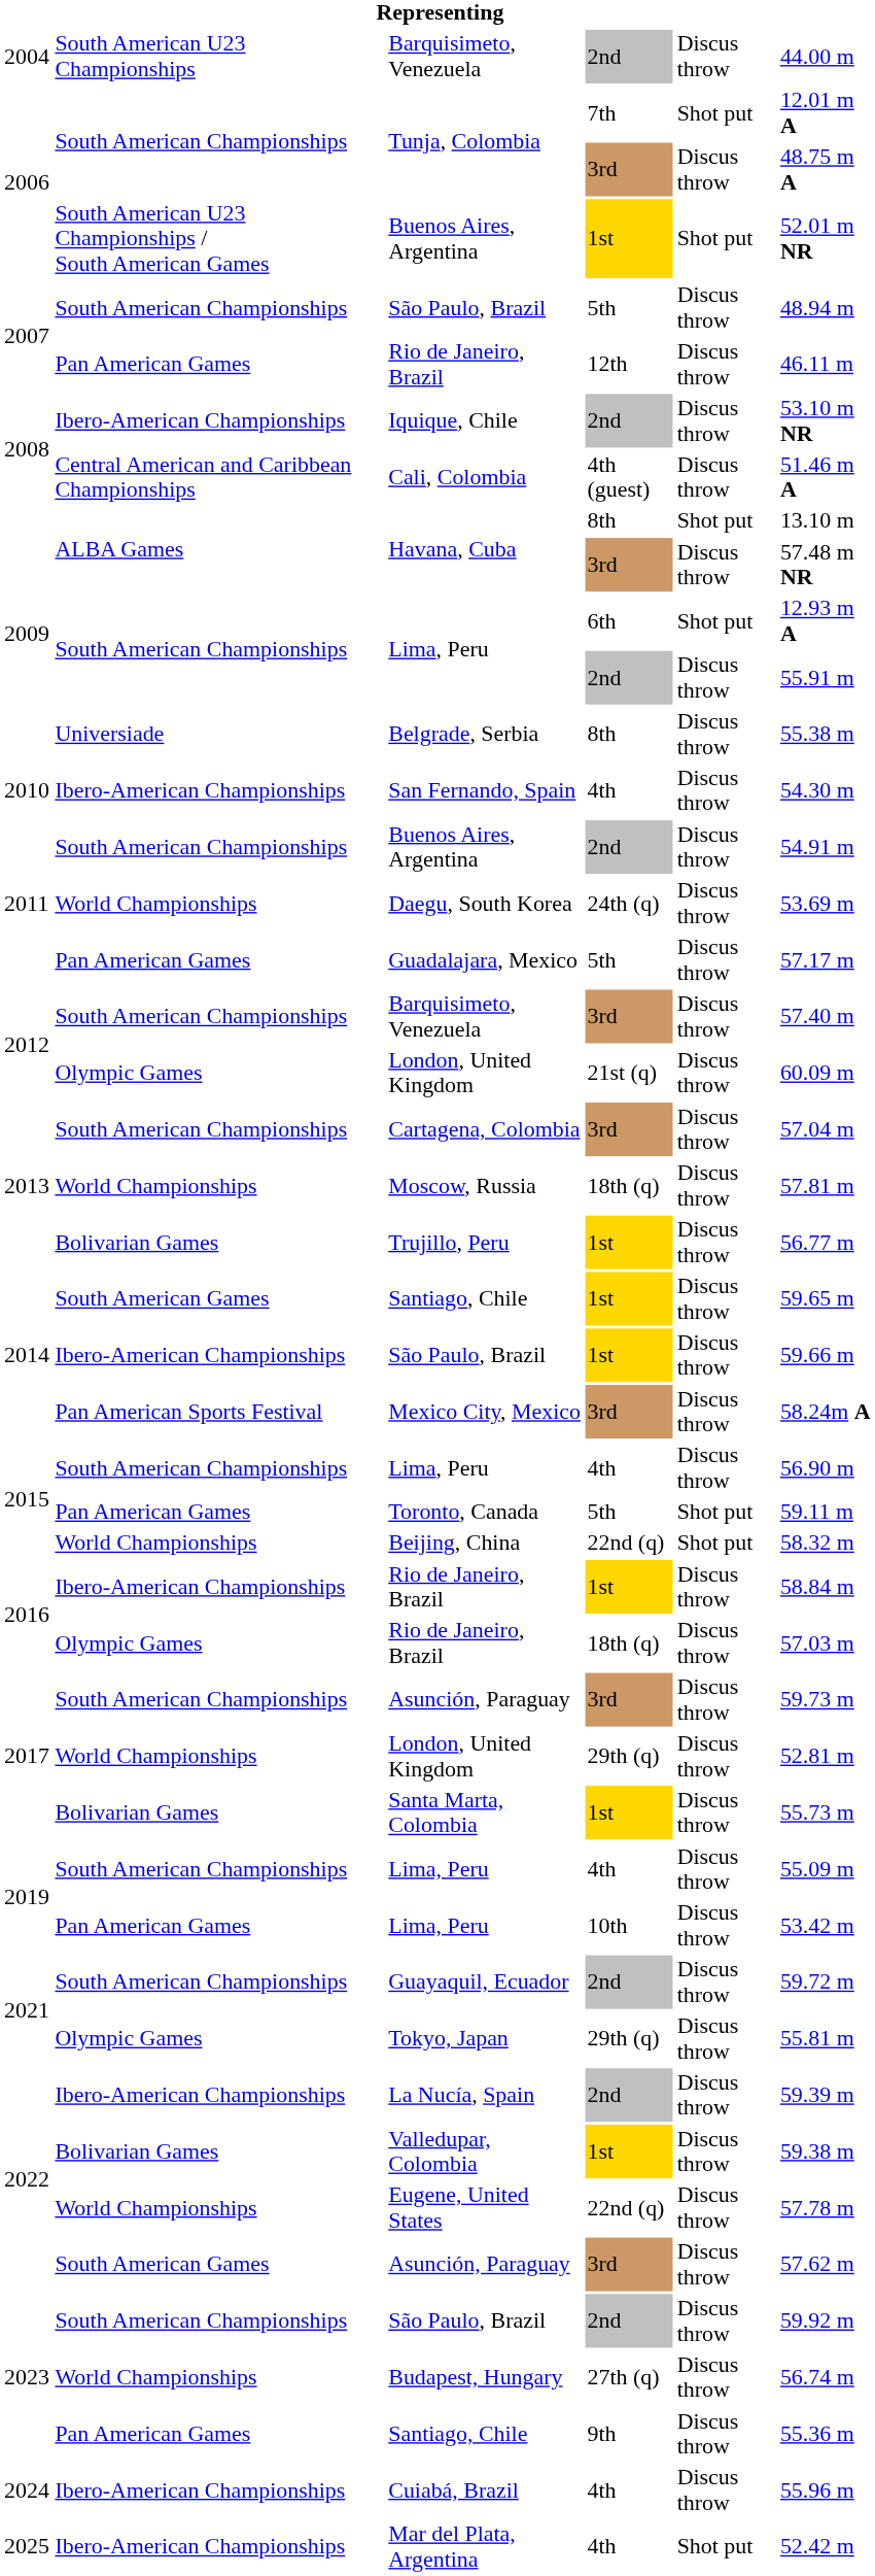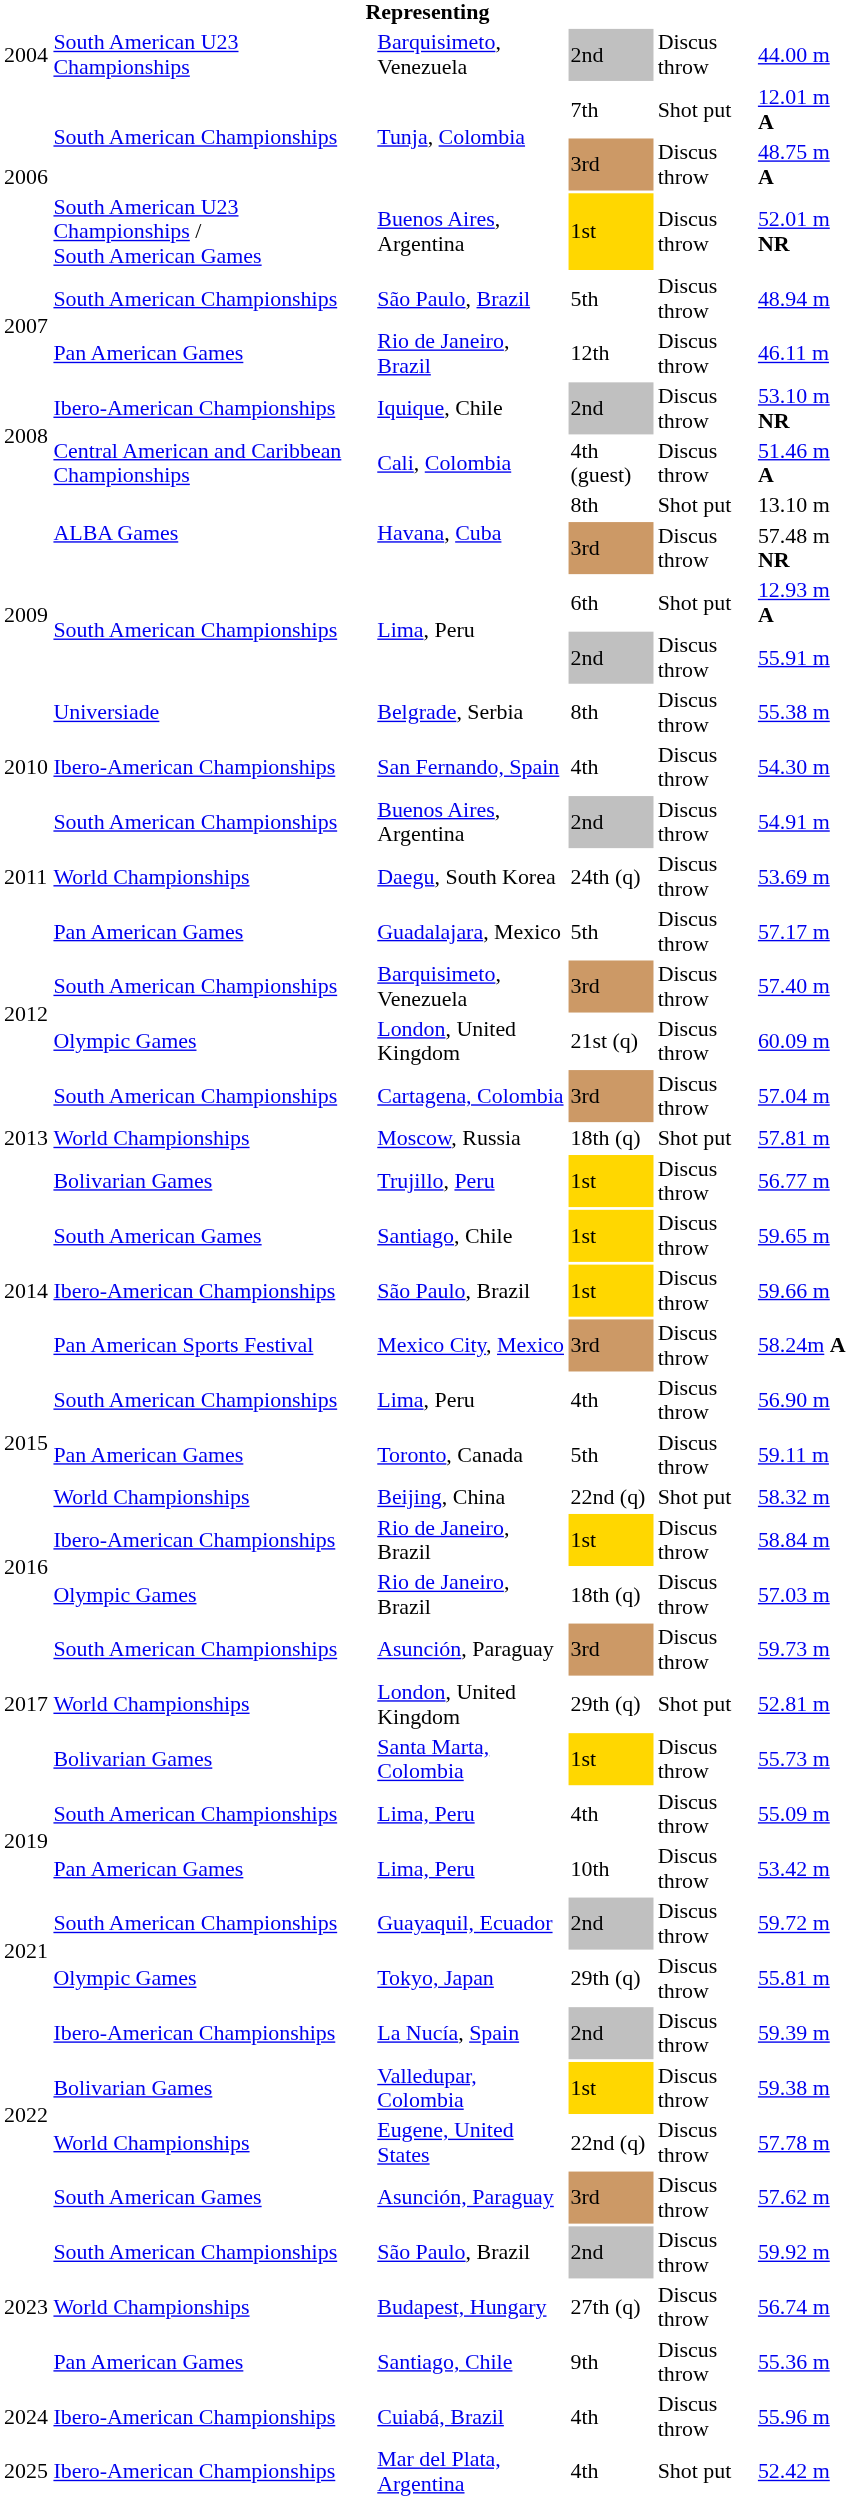 <table>
 <tr>
 <th colspan="6">Representing </th>
 </tr>
 <tr>
 <td>2004</td>
 <td><a href='#'>South American U23 Championships</a></td>
 <td><a href='#'>Barquisimeto</a>, Venezuela</td>
 <td bgcolor=silver>2nd</td>
 <td>Discus throw</td>
 <td><a href='#'>44.00 m</a></td>
 </tr>
 <tr>
 <td rowspan=3>2006</td>
 <td rowspan=2><a href='#'>South American Championships</a></td>
 <td rowspan=2><a href='#'>Tunja</a>, <a href='#'>Colombia</a></td>
 <td>7th</td>
 <td>Shot put</td>
 <td><a href='#'>12.01 m</a> <strong>A</strong></td>
 </tr>
 <tr>
 <td bgcolor=cc9966>3rd</td>
 <td>Discus throw</td>
 <td><a href='#'>48.75 m</a> <strong>A</strong></td>
 </tr>
 <tr>
 <td><a href='#'>South American U23 Championships</a> /<br> <a href='#'>South American Games</a></td>
 <td><a href='#'>Buenos Aires</a>, Argentina</td>
 <td bgcolor=gold>1st</td>
-<td>Shot put</td>
+<td>Discus throw</td>
 <td><a href='#'>52.01 m</a> <strong>NR</strong></td>
 </tr>
 <tr>
 <td rowspan=2>2007</td>
 <td><a href='#'>South American Championships</a></td>
 <td><a href='#'>São Paulo</a>, <a href='#'>Brazil</a></td>
 <td>5th</td>
 <td>Discus throw</td>
 <td><a href='#'>48.94 m</a></td>
 </tr>
 <tr>
 <td><a href='#'>Pan American Games</a></td>
 <td><a href='#'>Rio de Janeiro</a>, <a href='#'>Brazil</a></td>
 <td>12th</td>
 <td>Discus throw</td>
 <td><a href='#'>46.11 m</a></td>
 </tr>
 <tr>
 <td rowspan=2>2008</td>
 <td><a href='#'>Ibero-American Championships</a></td>
 <td><a href='#'>Iquique</a>, Chile</td>
 <td bgcolor=silver>2nd</td>
 <td>Discus throw</td>
 <td><a href='#'>53.10 m</a> <strong>NR</strong></td>
 </tr>
 <tr>
 <td><a href='#'>Central American and Caribbean Championships</a></td>
 <td><a href='#'>Cali</a>, <a href='#'>Colombia</a></td>
 <td>4th (guest)</td>
 <td>Discus throw</td>
 <td><a href='#'>51.46 m</a> <strong>A</strong></td>
 </tr>
 <tr>
 <td rowspan=5>2009</td>
 <td rowspan=2><a href='#'>ALBA Games</a></td>
 <td rowspan=2><a href='#'>Havana</a>, <a href='#'>Cuba</a></td>
 <td>8th</td>
 <td>Shot put</td>
 <td>13.10 m</td>
 </tr>
 <tr>
 <td bgcolor=cc9966>3rd</td>
 <td>Discus throw</td>
 <td>57.48 m <strong>NR</strong></td>
 </tr>
 <tr>
 <td rowspan=2><a href='#'>South American Championships</a></td>
 <td rowspan=2><a href='#'>Lima</a>, Peru</td>
 <td>6th</td>
 <td>Shot put</td>
 <td><a href='#'>12.93 m</a> <strong>A</strong></td>
 </tr>
 <tr>
 <td bgcolor=silver>2nd</td>
 <td>Discus throw</td>
 <td><a href='#'>55.91 m</a></td>
 </tr>
 <tr>
 <td><a href='#'>Universiade</a></td>
 <td><a href='#'>Belgrade</a>, Serbia</td>
 <td>8th</td>
 <td>Discus throw</td>
 <td><a href='#'>55.38 m</a></td>
 </tr>
 <tr>
 <td>2010</td>
 <td><a href='#'>Ibero-American Championships</a></td>
 <td><a href='#'>San Fernando, Spain</a></td>
 <td>4th</td>
 <td>Discus throw</td>
 <td><a href='#'>54.30 m</a></td>
 </tr>
 <tr>
 <td rowspan=3>2011</td>
 <td><a href='#'>South American Championships</a></td>
 <td><a href='#'>Buenos Aires</a>, Argentina</td>
 <td bgcolor=silver>2nd</td>
 <td>Discus throw</td>
 <td><a href='#'>54.91 m</a></td>
 </tr>
 <tr>
 <td><a href='#'>World Championships</a></td>
 <td><a href='#'>Daegu</a>, South Korea</td>
 <td>24th (q)</td>
 <td>Discus throw</td>
 <td><a href='#'>53.69 m</a></td>
 </tr>
 <tr>
 <td><a href='#'>Pan American Games</a></td>
 <td><a href='#'>Guadalajara</a>, Mexico</td>
 <td>5th</td>
 <td>Discus throw</td>
 <td><a href='#'>57.17 m</a></td>
 </tr>
 <tr>
 <td rowspan=2>2012</td>
 <td><a href='#'>South American Championships</a></td>
 <td><a href='#'>Barquisimeto</a>, Venezuela</td>
 <td bgcolor=cc9966>3rd</td>
 <td>Discus throw</td>
 <td><a href='#'>57.40 m</a></td>
 </tr>
 <tr>
 <td><a href='#'>Olympic Games</a></td>
 <td><a href='#'>London</a>, United Kingdom</td>
 <td>21st (q)</td>
 <td>Discus throw</td>
 <td><a href='#'>60.09 m</a></td>
 </tr>
 <tr>
 <td rowspan=3>2013</td>
 <td><a href='#'>South American Championships</a></td>
 <td><a href='#'>Cartagena, Colombia</a></td>
 <td bgcolor=cc9966>3rd</td>
 <td>Discus throw</td>
 <td><a href='#'>57.04 m</a></td>
 </tr>
 <tr>
 <td><a href='#'>World Championships</a></td>
 <td><a href='#'>Moscow</a>, Russia</td>
 <td>18th (q)</td>
-<td>Discus throw</td>
+<td>Shot put</td>
 <td><a href='#'>57.81 m</a></td>
 </tr>
 <tr>
 <td><a href='#'>Bolivarian Games</a></td>
 <td><a href='#'>Trujillo</a>, <a href='#'>Peru</a></td>
 <td bgcolor=gold>1st</td>
 <td>Discus throw</td>
 <td><a href='#'>56.77 m</a></td>
 </tr>
 <tr>
 <td rowspan=3>2014</td>
 <td><a href='#'>South American Games</a></td>
 <td><a href='#'>Santiago</a>, Chile</td>
 <td bgcolor=gold>1st</td>
 <td>Discus throw</td>
 <td><a href='#'>59.65 m</a></td>
 </tr>
 <tr>
 <td><a href='#'>Ibero-American Championships</a></td>
 <td><a href='#'>São Paulo</a>, Brazil</td>
 <td bgcolor=gold>1st</td>
 <td>Discus throw</td>
 <td><a href='#'>59.66 m</a></td>
 </tr>
 <tr>
 <td><a href='#'>Pan American Sports Festival</a></td>
 <td><a href='#'>Mexico City</a>, <a href='#'>Mexico</a></td>
 <td bgcolor="cc9966">3rd</td>
 <td>Discus throw</td>
 <td><a href='#'>58.24m</a> <strong>A</strong></td>
 </tr>
 <tr>
 <td rowspan=3>2015</td>
 <td><a href='#'>South American Championships</a></td>
 <td><a href='#'>Lima</a>, Peru</td>
 <td>4th</td>
 <td>Discus throw</td>
 <td><a href='#'>56.90 m</a></td>
 </tr>
 <tr>
 <td><a href='#'>Pan American Games</a></td>
 <td><a href='#'>Toronto</a>, Canada</td>
 <td>5th</td>
-<td>Shot put</td>
+<td>Discus throw</td>
 <td><a href='#'>59.11 m</a></td>
 </tr>
 <tr>
 <td><a href='#'>World Championships</a></td>
 <td><a href='#'>Beijing</a>, China</td>
 <td>22nd (q)</td>
 <td>Shot put</td>
 <td><a href='#'>58.32 m</a></td>
 </tr>
 <tr>
 <td rowspan=2>2016</td>
 <td><a href='#'>Ibero-American Championships</a></td>
 <td><a href='#'>Rio de Janeiro</a>, Brazil</td>
 <td bgcolor=gold>1st</td>
 <td>Discus throw</td>
 <td><a href='#'>58.84 m</a></td>
 </tr>
 <tr>
 <td><a href='#'>Olympic Games</a></td>
 <td><a href='#'>Rio de Janeiro</a>, Brazil</td>
 <td>18th (q)</td>
 <td>Discus throw</td>
 <td><a href='#'>57.03 m</a></td>
 </tr>
 <tr>
 <td rowspan=3>2017</td>
 <td><a href='#'>South American Championships</a></td>
 <td><a href='#'>Asunción</a>, Paraguay</td>
 <td bgcolor=cc9966>3rd</td>
 <td>Discus throw</td>
 <td><a href='#'>59.73 m</a></td>
 </tr>
 <tr>
 <td><a href='#'>World Championships</a></td>
 <td><a href='#'>London</a>, United Kingdom</td>
 <td>29th (q)</td>
-<td>Discus throw</td>
+<td>Shot put</td>
 <td><a href='#'>52.81 m</a></td>
 </tr>
 <tr>
 <td><a href='#'>Bolivarian Games</a></td>
 <td><a href='#'>Santa Marta, Colombia</a></td>
 <td bgcolor=gold>1st</td>
 <td>Discus throw</td>
 <td><a href='#'>55.73 m</a></td>
 </tr>
 <tr>
 <td rowspan=2>2019</td>
 <td><a href='#'>South American Championships</a></td>
 <td><a href='#'>Lima, Peru</a></td>
 <td>4th</td>
 <td>Discus throw</td>
 <td><a href='#'>55.09 m</a></td>
 </tr>
 <tr>
 <td><a href='#'>Pan American Games</a></td>
 <td><a href='#'>Lima, Peru</a></td>
 <td>10th</td>
 <td>Discus throw</td>
 <td><a href='#'>53.42 m</a></td>
 </tr>
 <tr>
 <td rowspan=2>2021</td>
 <td><a href='#'>South American Championships</a></td>
 <td><a href='#'>Guayaquil, Ecuador</a></td>
 <td bgcolor=silver>2nd</td>
 <td>Discus throw</td>
 <td><a href='#'>59.72 m</a></td>
 </tr>
 <tr>
 <td><a href='#'>Olympic Games</a></td>
 <td><a href='#'>Tokyo, Japan</a></td>
 <td>29th (q)</td>
 <td>Discus throw</td>
 <td><a href='#'>55.81 m</a></td>
 </tr>
 <tr>
 <td rowspan=4>2022</td>
 <td><a href='#'>Ibero-American Championships</a></td>
 <td><a href='#'>La Nucía</a>, <a href='#'>Spain</a></td>
 <td bgcolor=silver>2nd</td>
 <td>Discus throw</td>
 <td><a href='#'>59.39 m</a></td>
 </tr>
 <tr>
 <td><a href='#'>Bolivarian Games</a></td>
 <td><a href='#'>Valledupar, Colombia</a></td>
 <td bgcolor=gold>1st</td>
 <td>Discus throw</td>
 <td><a href='#'>59.38 m</a></td>
 </tr>
 <tr>
 <td><a href='#'>World Championships</a></td>
 <td><a href='#'>Eugene, United States</a></td>
 <td>22nd (q)</td>
 <td>Discus throw</td>
 <td><a href='#'>57.78 m</a></td>
 </tr>
 <tr>
 <td><a href='#'>South American Games</a></td>
 <td><a href='#'>Asunción, Paraguay</a></td>
 <td bgcolor=cc9966>3rd</td>
 <td>Discus throw</td>
 <td><a href='#'>57.62 m</a></td>
 </tr>
 <tr>
 <td rowspan=3>2023</td>
 <td><a href='#'>South American Championships</a></td>
 <td><a href='#'>São Paulo</a>, Brazil</td>
 <td bgcolor=silver>2nd</td>
 <td>Discus throw</td>
 <td><a href='#'>59.92 m</a></td>
 </tr>
 <tr>
 <td><a href='#'>World Championships</a></td>
 <td><a href='#'>Budapest, Hungary</a></td>
 <td>27th (q)</td>
 <td>Discus throw</td>
 <td><a href='#'>56.74 m</a></td>
 </tr>
 <tr>
 <td><a href='#'>Pan American Games</a></td>
 <td><a href='#'>Santiago, Chile</a></td>
 <td>9th</td>
 <td>Discus throw</td>
 <td><a href='#'>55.36 m</a></td>
 </tr>
 <tr>
 <td>2024</td>
 <td><a href='#'>Ibero-American Championships</a></td>
 <td><a href='#'>Cuiabá, Brazil</a></td>
 <td>4th</td>
 <td>Discus throw</td>
 <td><a href='#'>55.96 m</a></td>
 </tr>
 <tr>
 <td>2025</td>
 <td><a href='#'>Ibero-American Championships</a></td>
 <td><a href='#'>Mar del Plata, Argentina</a></td>
 <td>4th</td>
 <td>Shot put</td>
 <td><a href='#'>52.42 m</a></td>
 </tr>
 </table>
